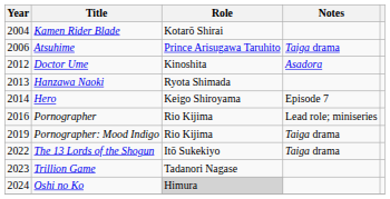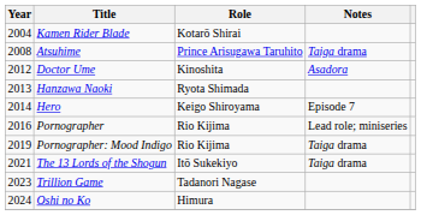 <table class="wikitable sortable">
 <tr>
 <th>Year</th>
 <th>Title</th>
 <th>Role</th>
 <th class="unsortable">Notes</th>
 <th class="unsortable"></th>
 </tr>
 <tr>
 <td>2004</td>
 <td><em><a href='#'>Kamen Rider Blade</a></em></td>
 <td>Kotarō Shirai</td>
 <td></td>
 <td></td>
 </tr>
 <tr>
-<td>2006</td>
+<td>2008</td>
 <td><em><a href='#'>Atsuhime</a></em></td>
 <td><a href='#'>Prince Arisugawa Taruhito</a></td>
 <td><a href='#'><em>Taiga</em> drama</a></td>
 <td></td>
 </tr>
 <tr>
 <td>2012</td>
 <td><em><a href='#'>Doctor Ume</a></em></td>
 <td>Kinoshita</td>
 <td><em><a href='#'>Asadora</a></em></td>
 <td></td>
 </tr>
 <tr>
 <td>2013</td>
 <td><em><a href='#'>Hanzawa Naoki</a></em></td>
 <td>Ryota Shimada</td>
 <td></td>
 <td></td>
 </tr>
 <tr>
 <td>2014</td>
 <td><em><a href='#'>Hero</a></em></td>
 <td>Keigo Shiroyama</td>
 <td>Episode 7</td>
 <td></td>
 </tr>
 <tr>
 <td>2016</td>
 <td><em>Pornographer</em></td>
 <td>Rio Kijima</td>
 <td>Lead role; miniseries</td>
 <td></td>
 </tr>
 <tr>
 <td>2019</td>
 <td><em>Pornographer: Mood Indigo</em></td>
 <td>Rio Kijima</td>
 <td><em>Taiga</em> drama</td>
 <td></td>
 </tr>
 <tr>
-<td>2022</td>
+<td>2021</td>
 <td><em><a href='#'>The 13 Lords of the Shogun</a></em></td>
 <td>Itō Sukekiyo</td>
 <td><em>Taiga</em> drama</td>
 <td></td>
 </tr>
 <tr>
 <td>2023</td>
 <td><em><a href='#'>Trillion Game</a></em></td>
 <td>Tadanori Nagase</td>
 <td></td>
 <td></td>
 </tr>
 <tr>
 <td>2024</td>
 <td><em><a href='#'>Oshi no Ko</a></em></td>
-<td style="background: lightgrey;">Himura</td>
+<td>Himura</td>
 <td></td>
 <td></td>
 </tr>
 <tr>
 </tr>
 </table>
